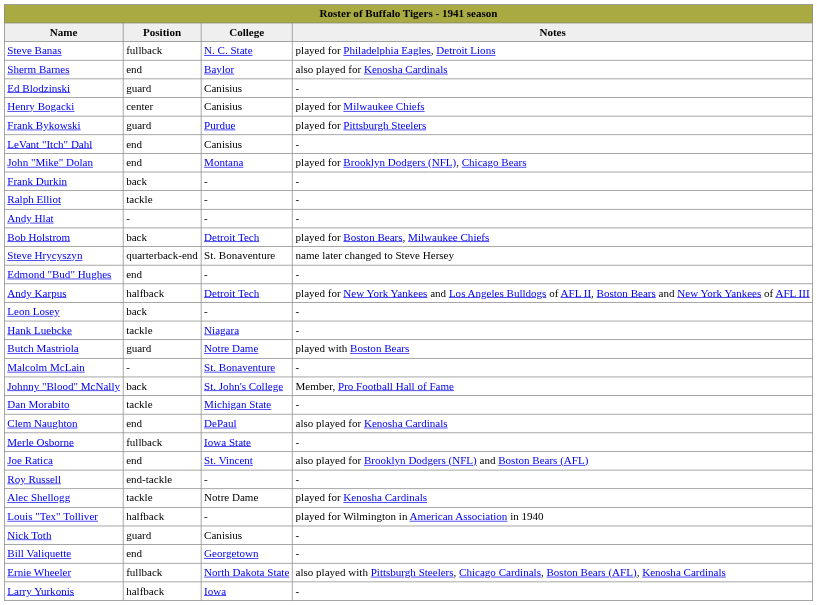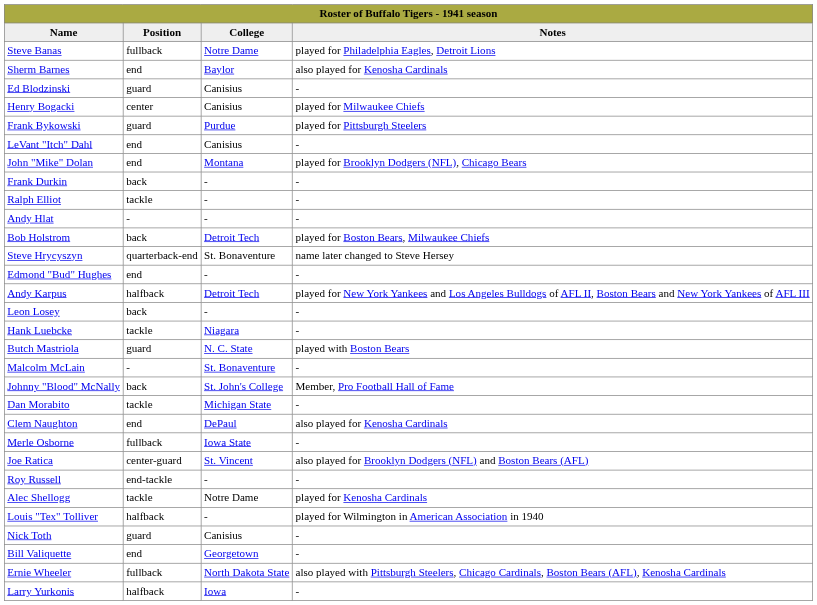 <table class="toccolours collapsible collapsed" border="1" cellpadding="4" cellspacing="2" style="border-collapse: collapse;margin: 0.5em auto;min-width:30em">
 <tr>
 <th colspan=5  style="background-color: #AAAA42;">Roster of Buffalo Tigers - 1941 season</th>
 </tr>
 <tr bgcolor="#efefef">
 <th>Name</th>
 <th>Position</th>
 <th>College</th>
 <th>Notes</th>
 </tr>
 <tr>
 <td><a href='#'>Steve Banas</a></td>
 <td>fullback</td>
-<td><a href='#'>N. C. State</a></td>
+<td><a href='#'>Notre Dame</a></td>
 <td>played for <a href='#'>Philadelphia Eagles</a>, <a href='#'>Detroit Lions</a></td>
 </tr>
 <tr>
 <td><a href='#'>Sherm Barnes</a></td>
 <td>end</td>
 <td><a href='#'>Baylor</a></td>
 <td>also played for <a href='#'>Kenosha Cardinals</a></td>
 </tr>
 <tr>
 <td><a href='#'>Ed Blodzinski</a></td>
 <td>guard</td>
 <td>Canisius</td>
 <td>-</td>
 </tr>
 <tr>
 <td><a href='#'>Henry Bogacki</a></td>
 <td>center</td>
 <td>Canisius</td>
 <td>played for <a href='#'>Milwaukee Chiefs</a></td>
 </tr>
 <tr>
 <td><a href='#'>Frank Bykowski</a></td>
 <td>guard</td>
 <td><a href='#'>Purdue</a></td>
 <td>played for <a href='#'>Pittsburgh Steelers</a></td>
 </tr>
 <tr>
 <td><a href='#'>LeVant "Itch" Dahl</a></td>
 <td>end</td>
 <td>Canisius</td>
 <td>-</td>
 </tr>
 <tr>
 <td><a href='#'>John "Mike" Dolan</a></td>
 <td>end</td>
 <td><a href='#'>Montana</a></td>
 <td>played for <a href='#'>Brooklyn Dodgers (NFL)</a>, <a href='#'>Chicago Bears</a></td>
 </tr>
 <tr>
 <td><a href='#'>Frank Durkin</a></td>
 <td>back</td>
 <td>-</td>
 <td>-</td>
 </tr>
 <tr>
 <td><a href='#'>Ralph Elliot</a></td>
 <td>tackle</td>
 <td>-</td>
 <td>-</td>
 </tr>
 <tr>
 <td><a href='#'>Andy Hlat</a></td>
 <td>-</td>
 <td>-</td>
 <td>-  </td>
 </tr>
 <tr>
 <td><a href='#'>Bob Holstrom</a></td>
 <td quarter>back</td>
 <td><a href='#'>Detroit Tech</a></td>
 <td>played for <a href='#'>Boston Bears</a>, <a href='#'>Milwaukee Chiefs</a> </td>
 </tr>
 <tr>
 <td><a href='#'>Steve Hrycyszyn</a></td>
 <td>quarterback-end</td>
 <td>St. Bonaventure</td>
 <td>name later changed to Steve Hersey</td>
 </tr>
 <tr>
 <td><a href='#'>Edmond "Bud" Hughes</a></td>
 <td>end</td>
 <td>-</td>
 <td>-</td>
 </tr>
 <tr>
 <td><a href='#'>Andy Karpus</a></td>
 <td>halfback</td>
 <td><a href='#'>Detroit Tech</a></td>
 <td>played for <a href='#'>New York Yankees</a> and <a href='#'>Los Angeles Bulldogs</a> of <a href='#'>AFL II</a>, <a href='#'>Boston Bears</a> and <a href='#'>New York Yankees</a> of <a href='#'>AFL III</a></td>
 </tr>
 <tr>
 <td><a href='#'>Leon Losey</a></td>
 <td>back</td>
 <td>-</td>
 <td>-</td>
 </tr>
 <tr>
 <td><a href='#'>Hank Luebcke</a></td>
 <td>tackle</td>
 <td><a href='#'>Niagara</a></td>
 <td>-</td>
 </tr>
 <tr>
 <td><a href='#'>Butch Mastriola</a></td>
 <td>guard</td>
-<td><a href='#'>Notre Dame</a></td>
+<td><a href='#'>N. C. State</a></td>
 <td>played with <a href='#'>Boston Bears</a></td>
 </tr>
 <tr>
 <td><a href='#'>Malcolm McLain</a></td>
 <td>-</td>
 <td><a href='#'>St. Bonaventure</a></td>
 <td>- </td>
 </tr>
 <tr>
 <td><a href='#'>Johnny "Blood" McNally</a></td>
 <td>back</td>
 <td><a href='#'>St. John's College</a></td>
 <td>Member, <a href='#'>Pro Football Hall of Fame</a></td>
 </tr>
 <tr>
 <td><a href='#'>Dan Morabito</a></td>
 <td>tackle</td>
 <td><a href='#'>Michigan State</a></td>
 <td>-</td>
 </tr>
 <tr>
 <td><a href='#'>Clem Naughton</a></td>
 <td>end</td>
 <td><a href='#'>DePaul</a></td>
 <td>also played for <a href='#'>Kenosha Cardinals</a></td>
 </tr>
 <tr>
 <td><a href='#'>Merle Osborne</a></td>
 <td>fullback</td>
 <td><a href='#'>Iowa State</a></td>
 <td>-</td>
 </tr>
 <tr>
 <td><a href='#'>Joe Ratica</a></td>
-<td>end</td>
+<td>center-guard</td>
 <td><a href='#'>St. Vincent</a></td>
 <td>also played for <a href='#'>Brooklyn Dodgers (NFL)</a> and <a href='#'>Boston Bears (AFL)</a></td>
 </tr>
 <tr>
 <td><a href='#'>Roy Russell</a></td>
 <td>end-tackle</td>
 <td>-</td>
 <td>-</td>
 </tr>
 <tr>
 <td><a href='#'>Alec Shellogg</a></td>
 <td>tackle</td>
 <td>Notre Dame</td>
 <td>played for <a href='#'>Kenosha Cardinals</a></td>
 </tr>
 <tr>
 <td><a href='#'>Louis "Tex" Tolliver</a></td>
 <td>halfback</td>
 <td>-</td>
 <td>played for Wilmington in <a href='#'>American Association</a> in 1940</td>
 </tr>
 <tr>
 <td><a href='#'>Nick Toth</a></td>
 <td>guard</td>
 <td>Canisius</td>
 <td>-</td>
 </tr>
 <tr>
 <td><a href='#'>Bill Valiquette</a></td>
 <td>end</td>
 <td><a href='#'>Georgetown</a></td>
 <td>-</td>
 </tr>
 <tr>
 <td><a href='#'>Ernie Wheeler</a></td>
 <td>fullback</td>
 <td><a href='#'>North Dakota State</a></td>
 <td>also played with <a href='#'>Pittsburgh Steelers</a>, <a href='#'>Chicago Cardinals</a>, <a href='#'>Boston Bears (AFL)</a>, <a href='#'>Kenosha Cardinals</a></td>
 </tr>
 <tr>
 <td><a href='#'>Larry Yurkonis</a></td>
 <td>halfback</td>
 <td><a href='#'>Iowa</a></td>
 <td>-</td>
 </tr>
 </table>
